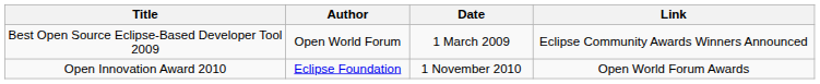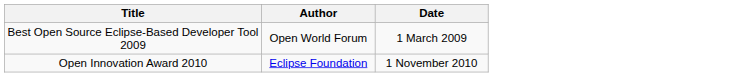 <table class="wikitable sortable" style="text-align:center;">
 <tr>
 <th scope=col>Title</th>
 <th scope=col>Author</th>
 <th scope=col>Date</th>
-<th scope=col>Link</th>
 </tr>
 <tr>
 <td style="width:350px">Best Open Source Eclipse-Based Developer Tool 2009</td>
 <td>Open World Forum</td>
 <td style="width:150px">1 March 2009</td>
-<td style="width:350px"> Eclipse Community Awards Winners Announced</td>
 </tr>
 <tr>
 <td>Open Innovation Award 2010</td>
 <td style="width:150px"><a href='#'>Eclipse Foundation</a></td>
 <td>1 November 2010</td>
-<td> Open World Forum Awards</td>
 </tr>
 </table>
